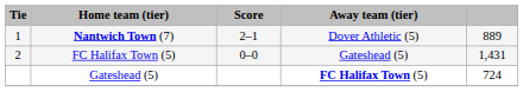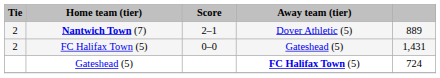 <table class="wikitable" style="width: 600px; background:WhiteSmoke; text-align:center; font-size:90%">
 <tr>
 <td scope="col" style="width:  5.00%; background:silver;"><strong>Tie</strong></td>
 <td scope="col" style="width: 36.25%; background:silver;"><strong>Home team (tier)</strong></td>
 <td scope="col" style="width: 12.50%; background:silver;"><strong>Score</strong></td>
 <td scope="col" style="width: 36.25%; background:silver;"><strong>Away team (tier)</strong></td>
 <td scope="col" style="width: 10.00%; background:silver;"><strong></strong></td>
 </tr>
 <tr>
-<td>1</td>
+<td>2</td>
 <td><strong><a href='#'>Nantwich Town</a></strong> (7)</td>
 <td>2–1</td>
 <td><a href='#'>Dover Athletic</a> (5)</td>
 <td>889</td>
 </tr>
 <tr>
 <td>2</td>
 <td><a href='#'>FC Halifax Town</a> (5)</td>
 <td>0–0</td>
 <td><a href='#'>Gateshead</a> (5)</td>
 <td>1,431</td>
 </tr>
 <tr style="background:white;">
 <td><em></em></td>
 <td><a href='#'>Gateshead</a> (5)</td>
 <td></td>
 <td><strong><a href='#'>FC Halifax Town</a></strong> (5)</td>
 <td>724</td>
 </tr>
 <tr>
 </tr>
 </table>
